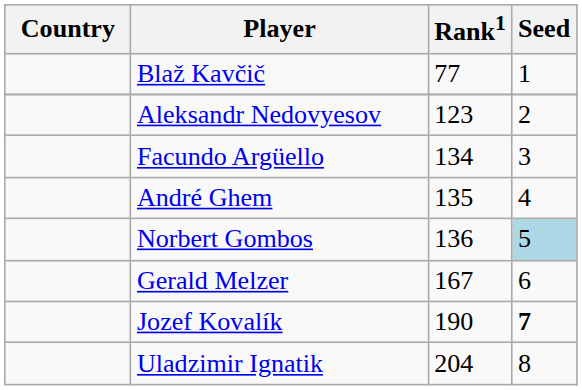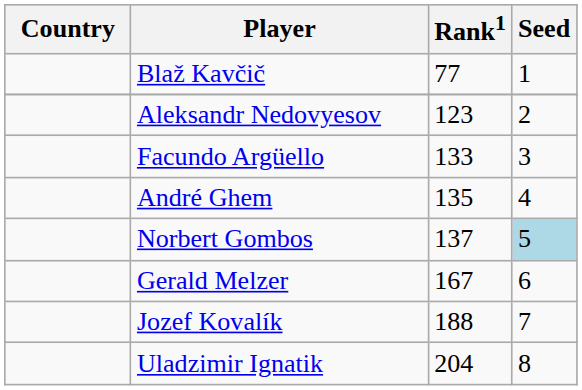 <table class="sortable wikitable">
 <tr>
 <th width="70">Country</th>
 <th width="175">Player</th>
 <th>Rank<sup>1</sup></th>
 <th>Seed</th>
 </tr>
 <tr>
 <td></td>
 <td><a href='#'>Blaž Kavčič</a></td>
 <td>77</td>
 <td>1</td>
 </tr>
 <tr>
 </tr>
 <tr>
 <td></td>
 <td><a href='#'>Aleksandr Nedovyesov</a></td>
 <td>123</td>
 <td>2</td>
 </tr>
 <tr>
 <td></td>
 <td><a href='#'>Facundo Argüello</a></td>
-<td>134</td>
+<td>133</td>
 <td>3</td>
 </tr>
 <tr>
 <td></td>
 <td><a href='#'>André Ghem</a></td>
 <td>135</td>
 <td>4</td>
 </tr>
 <tr>
 <td></td>
 <td><a href='#'>Norbert Gombos</a></td>
-<td>136</td>
+<td>137</td>
 <td style="background: lightblue;">5</td>
 </tr>
 <tr>
 <td></td>
 <td><a href='#'>Gerald Melzer</a></td>
 <td>167</td>
 <td>6</td>
 </tr>
 <tr>
 <td></td>
 <td><a href='#'>Jozef Kovalík</a></td>
-<td>190</td>
-<td><strong>7</strong></td>
+<td>188</td>
+<td>7</td>
 </tr>
 <tr>
 <td></td>
 <td><a href='#'>Uladzimir Ignatik</a></td>
 <td>204</td>
 <td>8</td>
 </tr>
 </table>
